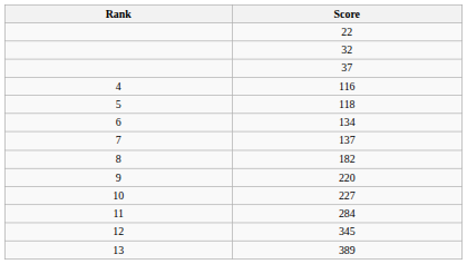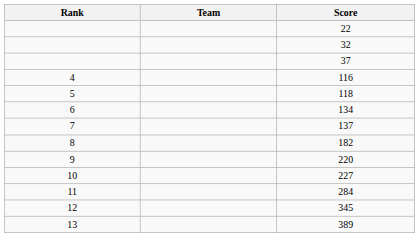 <table class="wikitable sortable" style=" text-align:center; font-size:95%;" width="50%">
 <tr>
 <th>Rank</th>
+<th>Team</th>
 <th>Score</th>
 </tr>
 <tr>
 <td align=center></td>
+<td></td>
 <td>22</td>
 </tr>
 <tr>
 <td align=center></td>
+<td></td>
 <td>32</td>
 </tr>
 <tr>
 <td align=center></td>
+<td></td>
 <td>37</td>
 </tr>
 <tr>
 <td>4</td>
+<td></td>
 <td>116</td>
 </tr>
 <tr>
 <td>5</td>
+<td></td>
 <td>118</td>
 </tr>
 <tr>
 <td>6</td>
+<td></td>
 <td>134</td>
 </tr>
 <tr>
 <td>7</td>
+<td></td>
 <td>137</td>
 </tr>
 <tr>
 <td>8</td>
+<td></td>
 <td>182</td>
 </tr>
 <tr>
 <td>9</td>
+<td></td>
 <td>220</td>
 </tr>
 <tr>
 <td>10</td>
+<td></td>
 <td>227</td>
 </tr>
 <tr>
 <td>11</td>
+<td></td>
 <td>284</td>
 </tr>
 <tr>
 <td>12</td>
+<td></td>
 <td>345</td>
 </tr>
 <tr>
 <td>13</td>
+<td></td>
 <td>389</td>
 </tr>
 </table>
